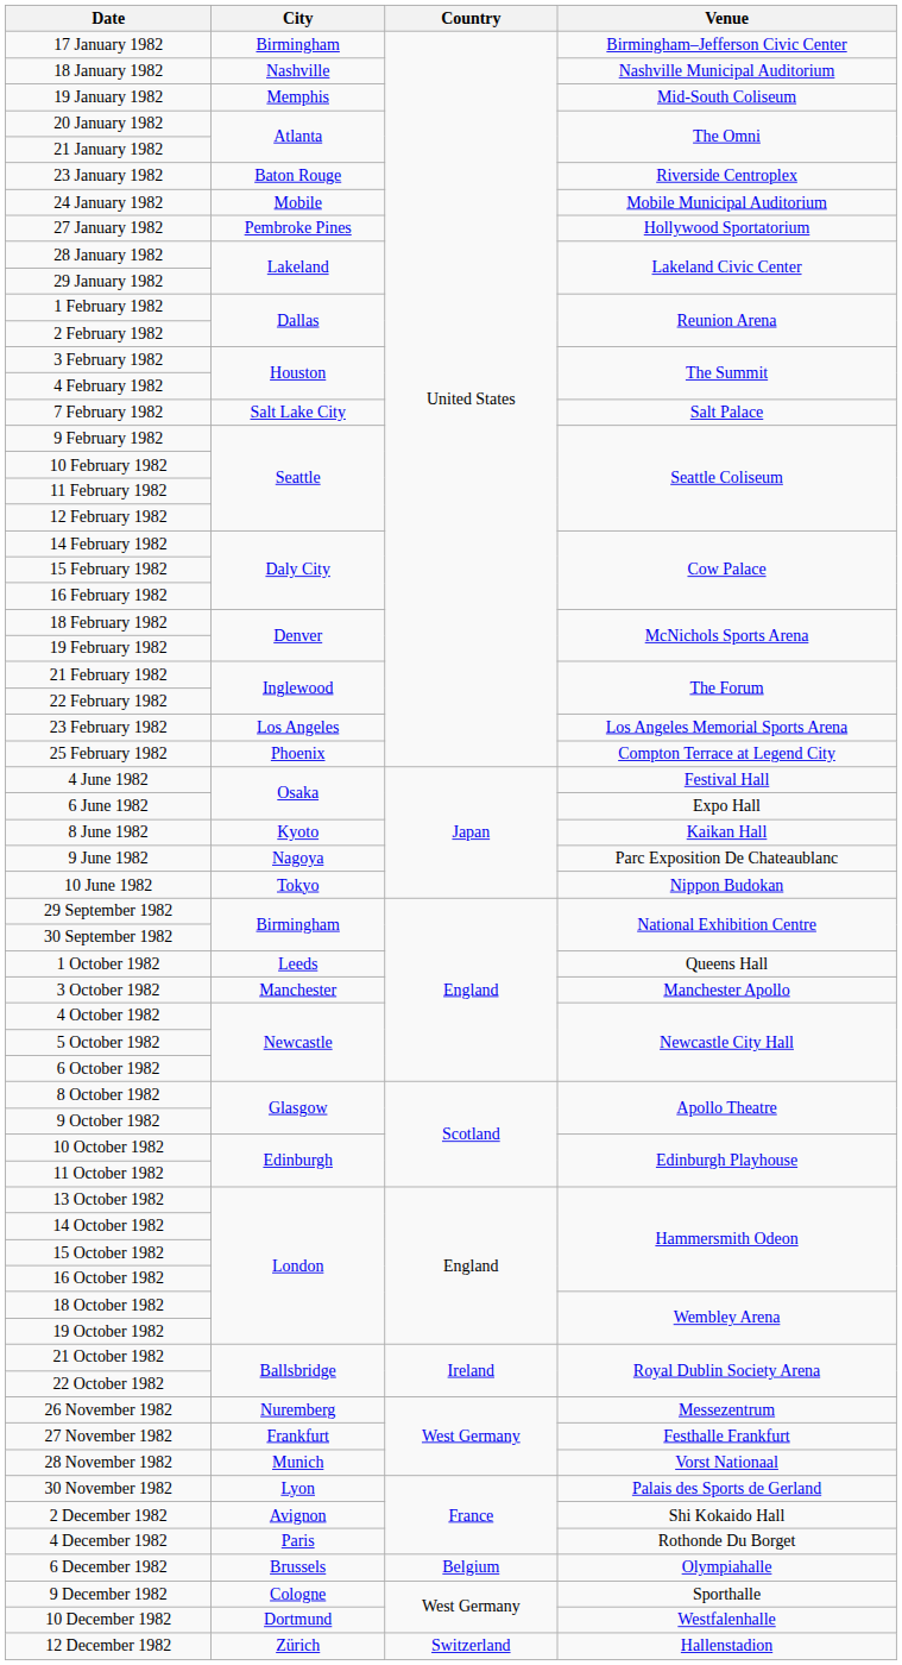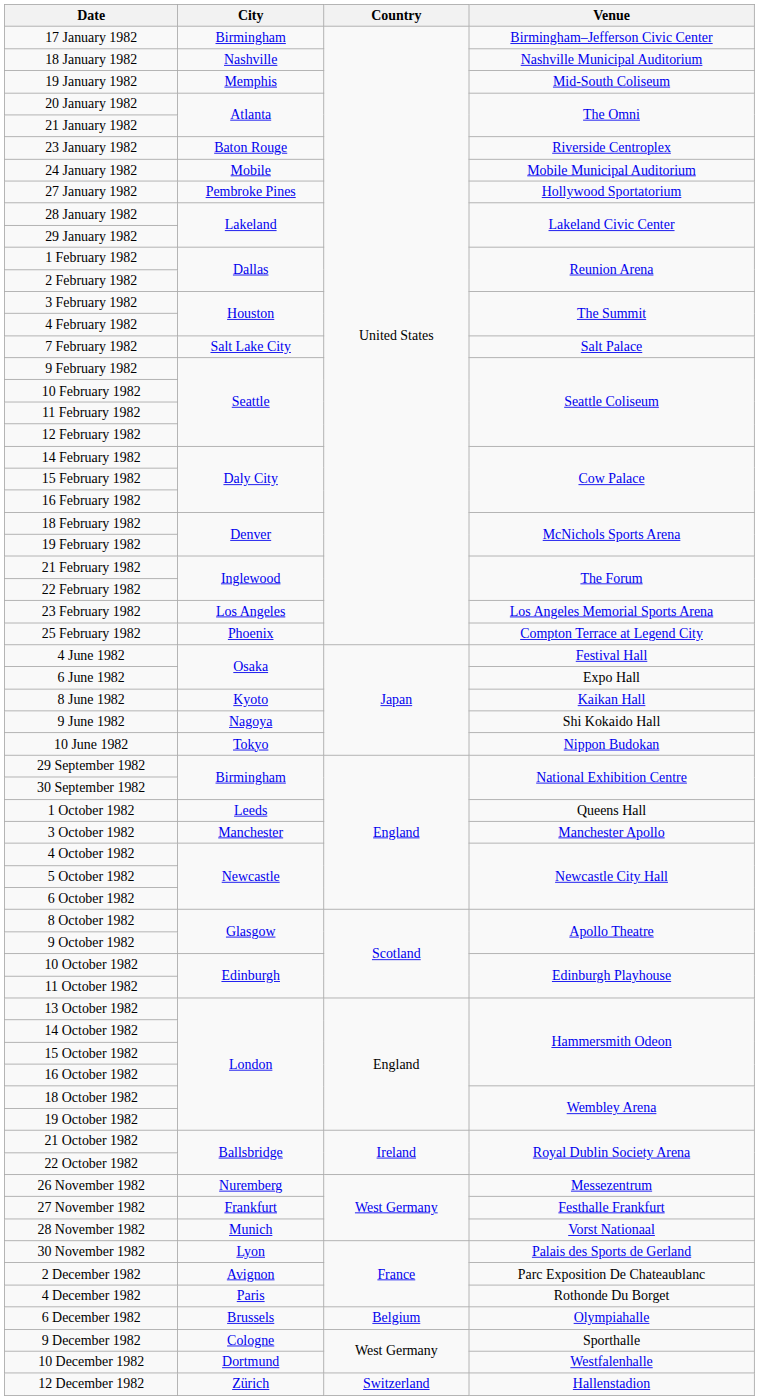 <table class="wikitable" style="text-align:center;">
 <tr>
 <th scope="col" style="width:12em;">Date</th>
 <th scope="col" style="width:10em;">City</th>
 <th scope="col" style="width:10em;">Country</th>
 <th scope="col" style="width:20em;">Venue</th>
 </tr>
 <tr>
 <td>17 January 1982</td>
 <td><a href='#'>Birmingham</a></td>
 <td rowspan="28">United States</td>
 <td><a href='#'>Birmingham–Jefferson Civic Center</a></td>
 </tr>
 <tr>
 <td>18 January 1982</td>
 <td><a href='#'>Nashville</a></td>
 <td><a href='#'>Nashville Municipal Auditorium</a></td>
 </tr>
 <tr>
 <td>19 January 1982</td>
 <td><a href='#'>Memphis</a></td>
 <td><a href='#'>Mid-South Coliseum</a></td>
 </tr>
 <tr>
 <td>20 January 1982</td>
 <td rowspan="2"><a href='#'>Atlanta</a></td>
 <td rowspan="2"><a href='#'>The Omni</a></td>
 </tr>
 <tr>
 <td>21 January 1982</td>
 </tr>
 <tr>
 <td>23 January 1982</td>
 <td><a href='#'>Baton Rouge</a></td>
 <td><a href='#'>Riverside Centroplex</a></td>
 </tr>
 <tr>
 <td>24 January 1982</td>
 <td><a href='#'>Mobile</a></td>
 <td><a href='#'>Mobile Municipal Auditorium</a></td>
 </tr>
 <tr>
 <td>27 January 1982</td>
 <td><a href='#'>Pembroke Pines</a></td>
 <td><a href='#'>Hollywood Sportatorium</a></td>
 </tr>
 <tr>
 <td>28 January 1982</td>
 <td rowspan="2"><a href='#'>Lakeland</a></td>
 <td rowspan="2"><a href='#'>Lakeland Civic Center</a></td>
 </tr>
 <tr>
 <td>29 January 1982</td>
 </tr>
 <tr>
 <td>1 February 1982</td>
 <td rowspan="2"><a href='#'>Dallas</a></td>
 <td rowspan="2"><a href='#'>Reunion Arena</a></td>
 </tr>
 <tr>
 <td>2 February 1982</td>
 </tr>
 <tr>
 <td>3 February 1982</td>
 <td rowspan="2"><a href='#'>Houston</a></td>
 <td rowspan="2"><a href='#'>The Summit</a></td>
 </tr>
 <tr>
 <td>4 February 1982</td>
 </tr>
 <tr>
 <td>7 February 1982</td>
 <td><a href='#'>Salt Lake City</a></td>
 <td><a href='#'>Salt Palace</a></td>
 </tr>
 <tr>
 <td>9 February 1982</td>
 <td rowspan="4"><a href='#'>Seattle</a></td>
 <td rowspan="4"><a href='#'>Seattle Coliseum</a></td>
 </tr>
 <tr>
 <td>10 February 1982</td>
 </tr>
 <tr>
 <td>11 February 1982</td>
 </tr>
 <tr>
 <td>12 February 1982</td>
 </tr>
 <tr>
 <td>14 February 1982</td>
 <td rowspan="3"><a href='#'>Daly City</a></td>
 <td rowspan="3"><a href='#'>Cow Palace</a></td>
 </tr>
 <tr>
 <td>15 February 1982</td>
 </tr>
 <tr>
 <td>16 February 1982</td>
 </tr>
 <tr>
 <td>18 February 1982</td>
 <td rowspan="2"><a href='#'>Denver</a></td>
 <td rowspan="2"><a href='#'>McNichols Sports Arena</a></td>
 </tr>
 <tr>
 <td>19 February 1982</td>
 </tr>
 <tr>
 <td>21 February 1982</td>
 <td rowspan="2"><a href='#'>Inglewood</a></td>
 <td rowspan="2"><a href='#'>The Forum</a></td>
 </tr>
 <tr>
 <td>22 February 1982</td>
 </tr>
 <tr>
 <td>23 February 1982</td>
 <td><a href='#'>Los Angeles</a></td>
 <td><a href='#'>Los Angeles Memorial Sports Arena</a></td>
 </tr>
 <tr>
 <td>25 February 1982</td>
 <td><a href='#'>Phoenix</a></td>
 <td><a href='#'>Compton Terrace at Legend City</a></td>
 </tr>
 <tr>
 <td>4 June 1982</td>
 <td rowspan="2"><a href='#'>Osaka</a></td>
 <td rowspan="5"><a href='#'>Japan</a></td>
 <td><a href='#'>Festival Hall</a></td>
 </tr>
 <tr>
 <td>6 June 1982</td>
 <td>Expo Hall</td>
 </tr>
 <tr>
 <td>8 June 1982</td>
 <td><a href='#'>Kyoto</a></td>
 <td><a href='#'>Kaikan Hall</a></td>
 </tr>
 <tr>
 <td>9 June 1982</td>
 <td><a href='#'>Nagoya</a></td>
-<td>Parc Exposition De Chateaublanc</td>
+<td>Shi Kokaido Hall</td>
 </tr>
 <tr>
 <td>10 June 1982</td>
 <td><a href='#'>Tokyo</a></td>
 <td><a href='#'>Nippon Budokan</a></td>
 </tr>
 <tr>
 <td>29 September 1982</td>
 <td rowspan="2"><a href='#'>Birmingham</a></td>
 <td rowspan="7"><a href='#'>England</a></td>
 <td rowspan="2"><a href='#'>National Exhibition Centre</a></td>
 </tr>
 <tr>
 <td>30 September 1982</td>
 </tr>
 <tr>
 <td>1 October 1982</td>
 <td><a href='#'>Leeds</a></td>
 <td>Queens Hall</td>
 </tr>
 <tr>
 <td>3 October 1982</td>
 <td><a href='#'>Manchester</a></td>
 <td><a href='#'>Manchester Apollo</a></td>
 </tr>
 <tr>
 <td>4 October 1982</td>
 <td rowspan="3"><a href='#'>Newcastle</a></td>
 <td rowspan="3"><a href='#'>Newcastle City Hall</a></td>
 </tr>
 <tr>
 <td>5 October 1982</td>
 </tr>
 <tr>
 <td>6 October 1982</td>
 </tr>
 <tr>
 <td>8 October 1982</td>
 <td rowspan="2"><a href='#'>Glasgow</a></td>
 <td rowspan="4"><a href='#'>Scotland</a></td>
 <td rowspan="2"><a href='#'>Apollo Theatre</a></td>
 </tr>
 <tr>
 <td>9 October 1982</td>
 </tr>
 <tr>
 <td>10 October 1982</td>
 <td rowspan="2"><a href='#'>Edinburgh</a></td>
 <td rowspan="2"><a href='#'>Edinburgh Playhouse</a></td>
 </tr>
 <tr>
 <td>11 October 1982</td>
 </tr>
 <tr>
 <td>13 October 1982</td>
 <td rowspan="6"><a href='#'>London</a></td>
 <td rowspan="6">England</td>
 <td rowspan="4"><a href='#'>Hammersmith Odeon</a></td>
 </tr>
 <tr>
 <td>14 October 1982</td>
 </tr>
 <tr>
 <td>15 October 1982</td>
 </tr>
 <tr>
 <td>16 October 1982</td>
 </tr>
 <tr>
 <td>18 October 1982</td>
 <td rowspan="2"><a href='#'>Wembley Arena</a></td>
 </tr>
 <tr>
 <td>19 October 1982</td>
 </tr>
 <tr>
 <td>21 October 1982</td>
 <td rowspan="2"><a href='#'>Ballsbridge</a></td>
 <td rowspan="2"><a href='#'>Ireland</a></td>
 <td rowspan="2"><a href='#'>Royal Dublin Society Arena</a></td>
 </tr>
 <tr>
 <td>22 October 1982</td>
 </tr>
 <tr>
 <td>26 November 1982</td>
 <td><a href='#'>Nuremberg</a></td>
 <td rowspan="3"><a href='#'>West Germany</a></td>
 <td><a href='#'>Messezentrum</a></td>
 </tr>
 <tr>
 <td>27 November 1982</td>
 <td><a href='#'>Frankfurt</a></td>
 <td><a href='#'>Festhalle Frankfurt</a></td>
 </tr>
 <tr>
 <td>28 November 1982</td>
 <td><a href='#'>Munich</a></td>
 <td><a href='#'>Vorst Nationaal</a></td>
 </tr>
 <tr>
 <td>30 November 1982</td>
 <td><a href='#'>Lyon</a></td>
 <td rowspan="3"><a href='#'>France</a></td>
 <td><a href='#'>Palais des Sports de Gerland</a></td>
 </tr>
 <tr>
 <td>2 December 1982</td>
 <td><a href='#'>Avignon</a></td>
-<td>Shi Kokaido Hall</td>
+<td>Parc Exposition De Chateaublanc</td>
 </tr>
 <tr>
 <td>4 December 1982</td>
 <td><a href='#'>Paris</a></td>
 <td>Rothonde Du Borget</td>
 </tr>
 <tr>
 <td>6 December 1982</td>
 <td><a href='#'>Brussels</a></td>
 <td><a href='#'>Belgium</a></td>
 <td><a href='#'>Olympiahalle</a></td>
 </tr>
 <tr>
 <td>9 December 1982</td>
 <td><a href='#'>Cologne</a></td>
 <td rowspan="2">West Germany</td>
 <td>Sporthalle</td>
 </tr>
 <tr>
 <td>10 December 1982</td>
 <td><a href='#'>Dortmund</a></td>
 <td><a href='#'>Westfalenhalle</a></td>
 </tr>
 <tr>
 <td>12 December 1982</td>
 <td><a href='#'>Zürich</a></td>
 <td><a href='#'>Switzerland</a></td>
 <td><a href='#'>Hallenstadion</a></td>
 </tr>
 </table>
